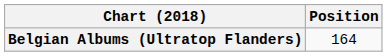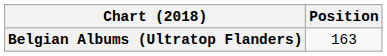 <table class="wikitable plainrowheaders" style="text-align:center">
 <tr>
 <th scope="col">Chart (2018)</th>
 <th scope="col">Position</th>
 </tr>
 <tr>
 <th scope="row">Belgian Albums (Ultratop Flanders)</th>
-<td>164</td>
+<td>163</td>
 </tr>
 </table>
